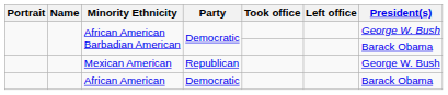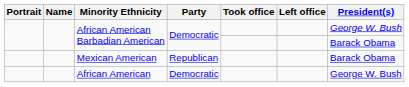 <table class="wikitable sortable">
 <tr>
 <th>Portrait</th>
 <th>Name</th>
 <th>Minority Ethnicity</th>
 <th>Party</th>
 <th>Took office</th>
 <th>Left office</th>
 <th><a href='#'>President(s)</a></th>
 </tr>
 <tr>
 <td rowspan=2></td>
 <td rowspan=2></td>
 <td rowspan=2><a href='#'>African American</a><br><a href='#'>Barbadian American</a></td>
 <td rowspan=2 ><a href='#'>Democratic</a></td>
 <td><em></em></td>
 <td><em></em></td>
 <td><em><a href='#'>George W. Bush</a></em></td>
 </tr>
 <tr>
 <td></td>
 <td></td>
 <td><a href='#'>Barack Obama</a></td>
 </tr>
 <tr>
 <td></td>
 <td></td>
 <td><a href='#'>Mexican American</a></td>
 <td><a href='#'>Republican</a></td>
 <td></td>
 <td></td>
-<td><a href='#'>George W. Bush</a></td>
+<td><a href='#'>Barack Obama</a></td>
 </tr>
 <tr>
 <td></td>
 <td></td>
 <td><a href='#'>African American</a></td>
 <td><a href='#'>Democratic</a></td>
 <td></td>
 <td></td>
-<td><a href='#'>Barack Obama</a></td>
+<td><a href='#'>George W. Bush</a></td>
 </tr>
 </table>
